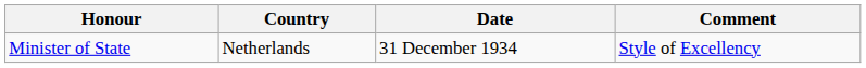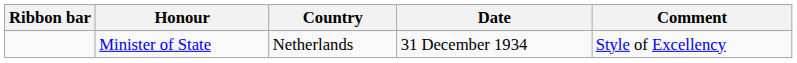 <table class="wikitable" style="width:60%;">
 <tr>
+<th style="width:80px;">Ribbon bar</th>
 <th>Honour</th>
 <th>Country</th>
 <th>Date</th>
 <th>Comment</th>
 </tr>
 <tr>
+<td></td>
 <td><a href='#'>Minister of State</a></td>
 <td>Netherlands</td>
 <td>31 December 1934</td>
 <td><a href='#'>Style</a> of <a href='#'>Excellency</a></td>
 </tr>
 </table>
